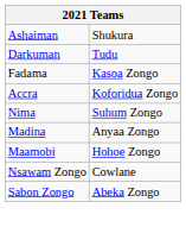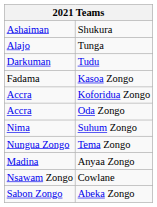 <table class="wikitable">
 <tr>
 <th colspan="2">2021 Teams</th>
 </tr>
 <tr>
 <td><a href='#'>Ashaiman</a></td>
 <td>Shukura</td>
+</tr>
+<tr>
+<td><a href='#'>Alajo</a></td>
+<td>Tunga</td>
 </tr>
 <tr>
 <td><a href='#'>Darkuman</a></td>
 <td><a href='#'>Tudu</a></td>
 </tr>
 <tr>
 <td>Fadama</td>
 <td><a href='#'>Kasoa</a> Zongo</td>
 </tr>
 <tr>
 <td><a href='#'>Accra</a></td>
 <td><a href='#'>Koforidua</a> Zongo</td>
 </tr>
 <tr>
+<td><a href='#'>Accra</a></td>
+<td><a href='#'>Oda</a> Zongo</td>
+</tr>
+<tr>
 <td><a href='#'>Nima</a></td>
 <td><a href='#'>Suhum</a> Zongo</td>
 </tr>
 <tr>
+<td><a href='#'>Nungua Zongo</a></td>
+<td><a href='#'>Tema</a> Zongo</td>
+</tr>
+<tr>
 <td><a href='#'>Madina</a></td>
 <td>Anyaa Zongo</td>
-</tr>
-<tr>
-<td><a href='#'>Maamobi</a></td>
-<td><a href='#'>Hohoe</a> Zongo</td>
 </tr>
 <tr>
 <td><a href='#'>Nsawam</a> Zongo</td>
 <td>Cowlane</td>
 </tr>
 <tr>
 <td><a href='#'>Sabon Zongo</a></td>
 <td><a href='#'>Abeka</a> Zongo</td>
 </tr>
 </table>
